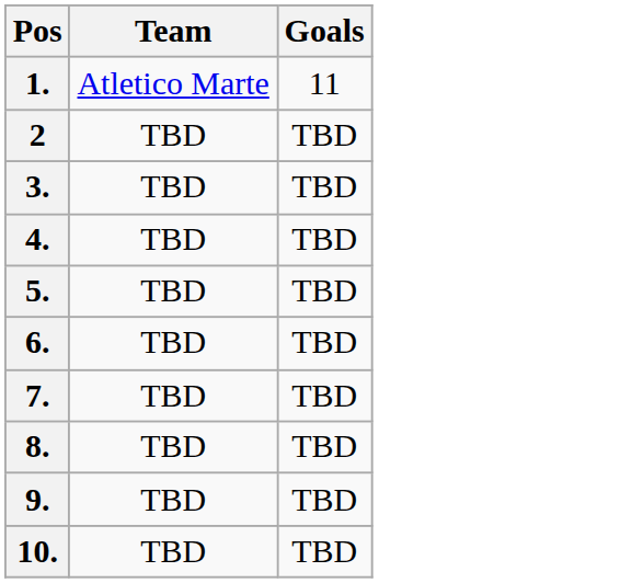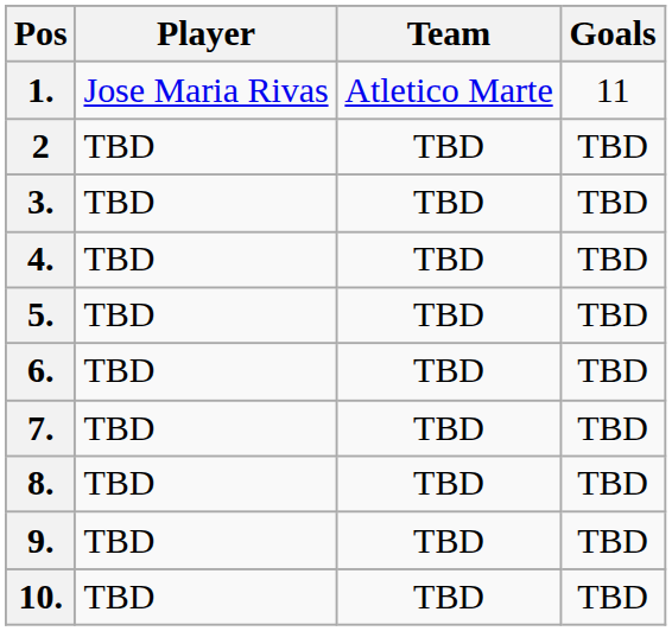 <table class="wikitable">
 <tr>
 <th align="center">Pos</th>
+<th align="center">Player</th>
 <th align="center">Team</th>
 <th align="center">Goals</th>
 </tr>
 <tr>
 <th align="center">1.</th>
+<td>  <a href='#'>Jose Maria Rivas</a> </td>
 <td align="center"><a href='#'>Atletico Marte</a></td>
 <td align="center">11</td>
 </tr>
 <tr>
 <th align="center">2</th>
+<td>  TBD</td>
 <td align="center">TBD</td>
 <td align="center">TBD</td>
 </tr>
 <tr>
 <th align="center">3.</th>
+<td>  TBD</td>
 <td align="center">TBD</td>
 <td align="center">TBD</td>
 </tr>
 <tr>
 <th align="center">4.</th>
+<td>  TBD</td>
 <td align="center">TBD</td>
 <td align="center">TBD</td>
 </tr>
 <tr>
 <th align="center">5.</th>
+<td>  TBD</td>
 <td align="center">TBD</td>
 <td align="center">TBD</td>
 </tr>
 <tr>
 <th align="center">6.</th>
+<td>  TBD</td>
 <td align="center">TBD</td>
 <td align="center">TBD</td>
 </tr>
 <tr>
 <th align="center">7.</th>
+<td>  TBD</td>
 <td align="center">TBD</td>
 <td align="center">TBD</td>
 </tr>
 <tr>
 <th align="center">8.</th>
+<td>  TBD</td>
 <td align="center">TBD</td>
 <td align="center">TBD</td>
 </tr>
 <tr>
 <th align="center">9.</th>
+<td>  TBD</td>
 <td align="center">TBD</td>
 <td align="center">TBD</td>
 </tr>
 <tr>
 <th align="center">10.</th>
+<td>  TBD</td>
 <td align="center">TBD</td>
 <td align="center">TBD</td>
 </tr>
 </table>
